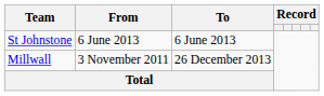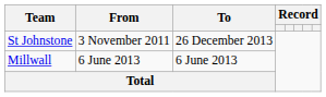 <table class=wikitable style="text-align: center">
 <tr>
 <th rowspan=2>Team</th>
 <th rowspan=2>From</th>
 <th rowspan=2>To</th>
 <th colspan=5>Record</th>
 </tr>
 <tr>
 <th></th>
 <th></th>
 <th></th>
 <th></th>
 <th></th>
 </tr>
 <tr>
 <td align=left><a href='#'>St Johnstone</a></td>
-<td align=left>6 June 2013</td>
-<td align=left>6 June 2013<br></td>
+<td align=left>3 November 2011</td>
+<td align=left>26 December 2013<br></td>
 </tr>
 <tr>
 <td align=left><a href='#'>Millwall</a></td>
-<td align=left>3 November 2011</td>
-<td align=left>26 December 2013<br></td>
+<td align=left>6 June 2013</td>
+<td align=left>6 June 2013<br></td>
 </tr>
 <tr>
 <th colspan=3>Total<br></th>
 </tr>
 </table>
